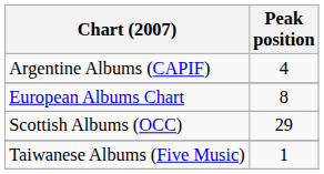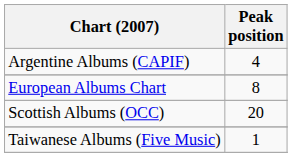 <table class="wikitable sortable">
 <tr>
 <th align="left">Chart (2007)</th>
 <th style="text-align:center;">Peak<br>position</th>
 </tr>
 <tr>
 <td>Argentine Albums (<a href='#'>CAPIF</a>)</td>
 <td style="text-align:center;">4</td>
 </tr>
 <tr>
 </tr>
 <tr>
 </tr>
 <tr>
 </tr>
 <tr>
 </tr>
 <tr>
 </tr>
 <tr>
 </tr>
 <tr>
 </tr>
 <tr>
 <td><a href='#'>European Albums Chart</a></td>
 <td style="text-align:center;">8</td>
 </tr>
 <tr>
 </tr>
 <tr>
 </tr>
 <tr>
 </tr>
 <tr>
 </tr>
 <tr>
 </tr>
 <tr>
 </tr>
 <tr>
 </tr>
 <tr>
 </tr>
 <tr>
 <td>Scottish Albums (<a href='#'>OCC</a>)</td>
-<td style="text-align:center;">29</td>
+<td style="text-align:center;">20</td>
 </tr>
 <tr>
 </tr>
 <tr>
 </tr>
 <tr>
 </tr>
 <tr>
 <td>Taiwanese Albums (<a href='#'>Five Music</a>)</td>
 <td align="center">1</td>
 </tr>
 <tr>
 </tr>
 <tr>
 </tr>
 <tr>
 </tr>
 </table>
